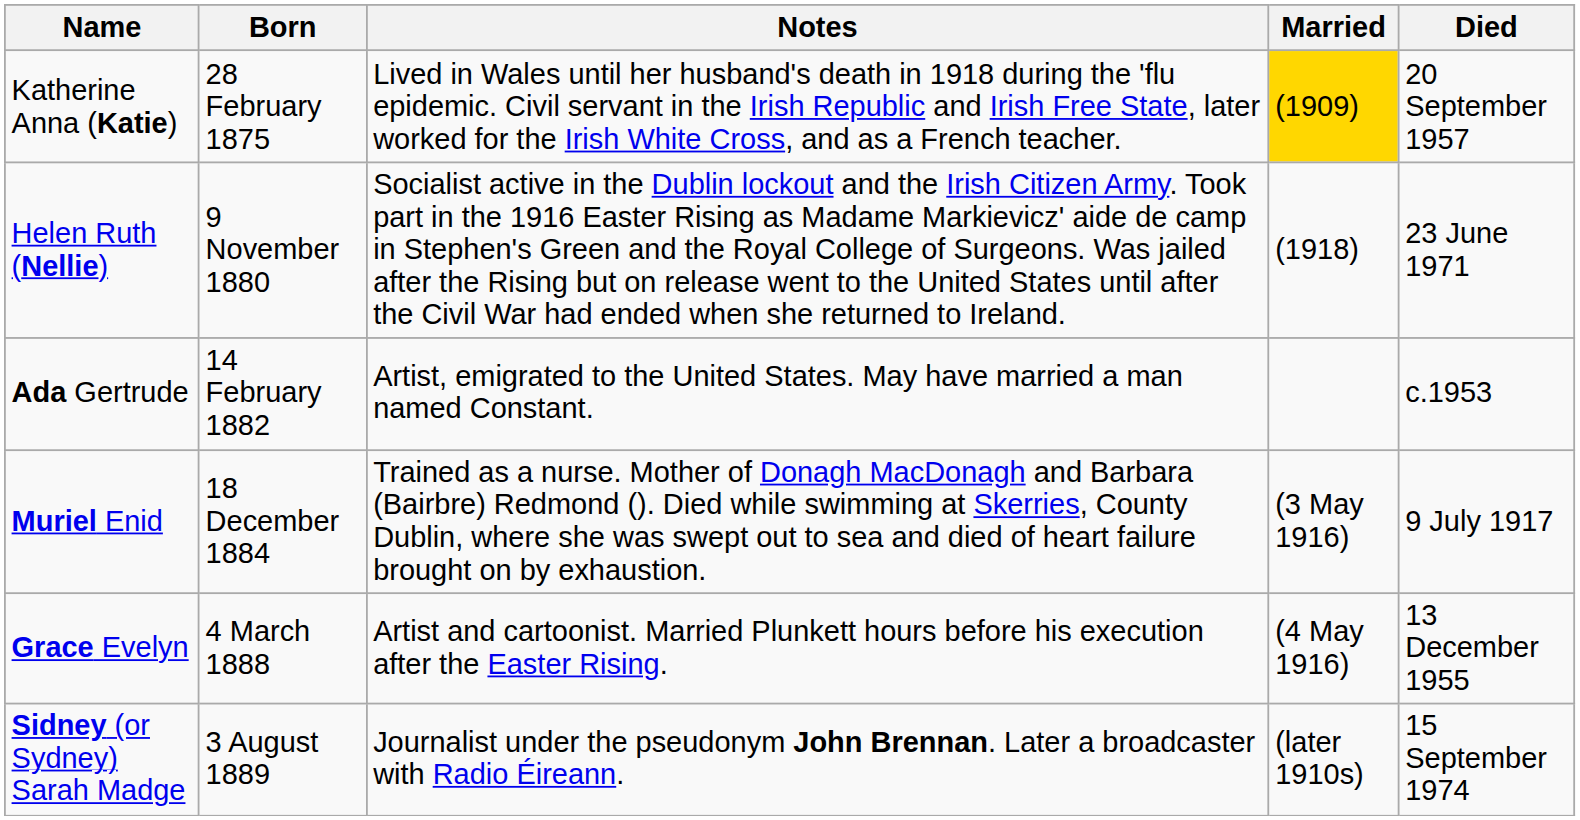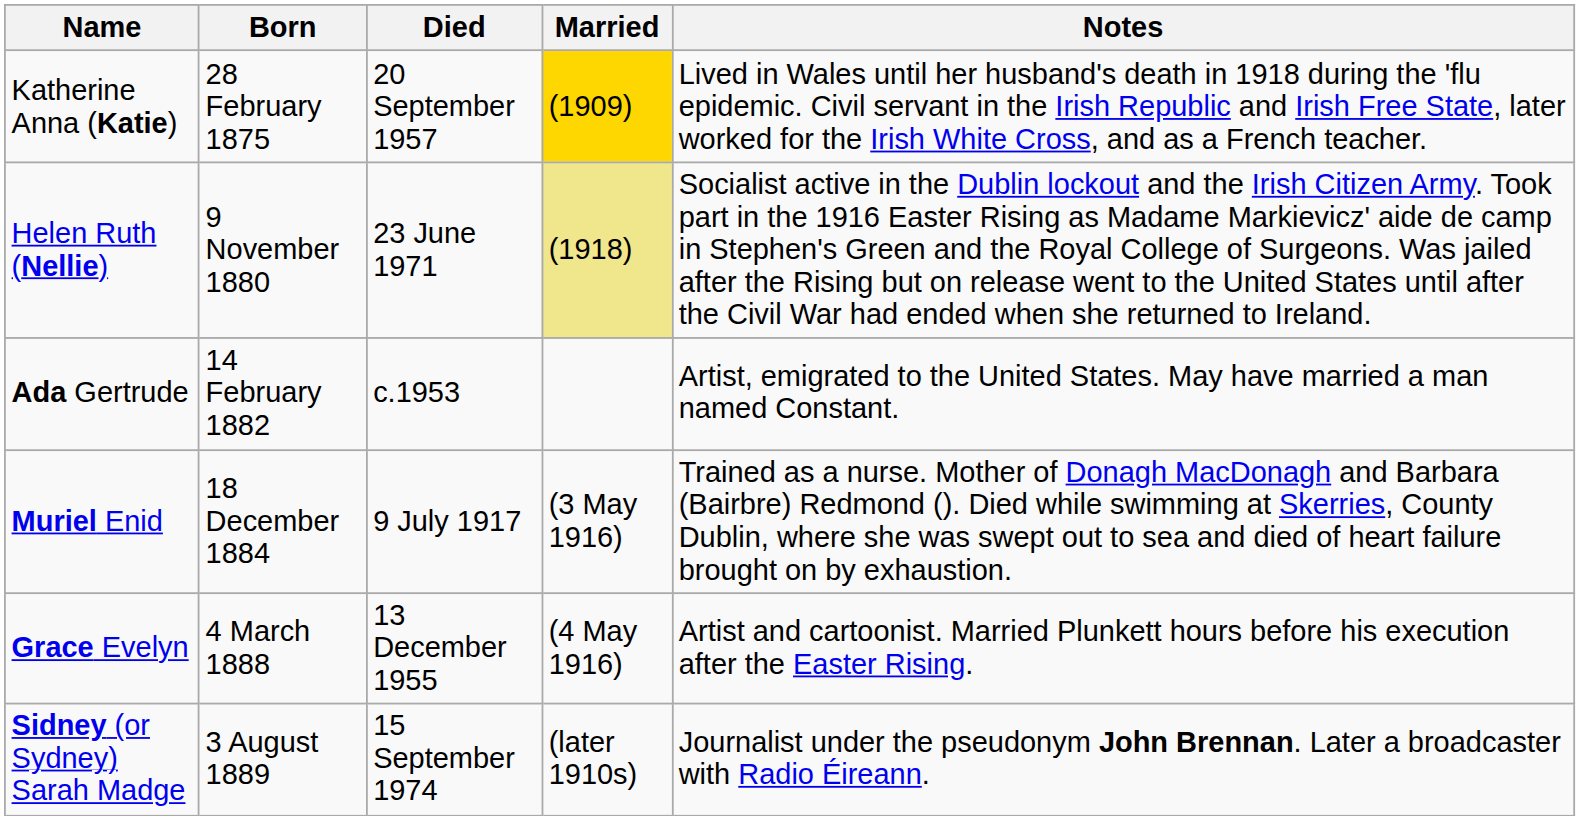 <table class="wikitable sortable">
 <tr>
 <th>Name</th>
 <th data-sort-type="date">Born</th>
+<th data-sort-type="date">Died</th>
+<th>Married</th>
 <th>Notes</th>
-<th>Married</th>
-<th data-sort-type="date">Died</th>
 </tr>
 <tr>
 <td>Katherine Anna (<strong>Katie</strong>)</td>
 <td>28 February 1875</td>
+<td>20 September 1957</td>
+<td style="background: gold;"> (1909)</td>
 <td>Lived in Wales until her husband's death in 1918 during the 'flu epidemic. Civil servant in the <a href='#'>Irish Republic</a> and <a href='#'>Irish Free State</a>, later worked for the <a href='#'>Irish White Cross</a>, and as a French teacher.</td>
-<td style="background: gold;"> (1909)</td>
-<td>20 September 1957</td>
 </tr>
 <tr>
 <td><a href='#'>Helen Ruth (<strong>Nellie</strong>)</a></td>
 <td>9 November 1880</td>
+<td>23 June 1971</td>
+<td style="background: khaki;">  (1918)</td>
 <td>Socialist active in the <a href='#'>Dublin lockout</a> and the <a href='#'>Irish Citizen Army</a>. Took part in the 1916 Easter Rising as Madame Markievicz' aide de camp in Stephen's Green and the Royal College of Surgeons. Was jailed after the Rising but on release went to the United States until after the Civil War had ended when she returned to Ireland.</td>
-<td>  (1918)</td>
-<td>23 June 1971</td>
 </tr>
 <tr>
 <td><strong>Ada</strong> Gertrude</td>
 <td>14 February 1882</td>
+<td data-sort-value="1 July 1953">c.1953</td>
+<td></td>
 <td>Artist, emigrated to the United States. May have married a man named Constant.</td>
-<td></td>
-<td data-sort-value="1 July 1953">c.1953</td>
 </tr>
 <tr>
 <td><a href='#'><strong>Muriel</strong> Enid</a></td>
 <td>18 December 1884</td>
+<td>9 July 1917</td>
+<td> (3 May 1916)</td>
 <td>Trained as a nurse. Mother of <a href='#'>Donagh MacDonagh</a> and Barbara (Bairbre) Redmond (). Died while swimming at <a href='#'>Skerries</a>, County Dublin, where she was swept out to sea and died of heart failure brought on by exhaustion.</td>
-<td> (3 May 1916)</td>
-<td>9 July 1917</td>
 </tr>
 <tr>
 <td><a href='#'><strong>Grace</strong> Evelyn</a></td>
 <td>4 March 1888</td>
+<td>13 December 1955</td>
+<td> (4 May 1916)</td>
 <td>Artist and cartoonist. Married Plunkett hours before his execution after the <a href='#'>Easter Rising</a>.</td>
-<td> (4 May 1916)</td>
-<td>13 December 1955</td>
 </tr>
 <tr>
 <td><a href='#'><strong>Sidney</strong> (or Sydney) Sarah Madge</a></td>
 <td>3 August 1889</td>
+<td>15 September 1974</td>
+<td>  (later 1910s)</td>
 <td>Journalist under the pseudonym <strong>John Brennan</strong>. Later a broadcaster with <a href='#'>Radio Éireann</a>.</td>
-<td>  (later 1910s)</td>
-<td>15 September 1974</td>
 </tr>
 </table>
